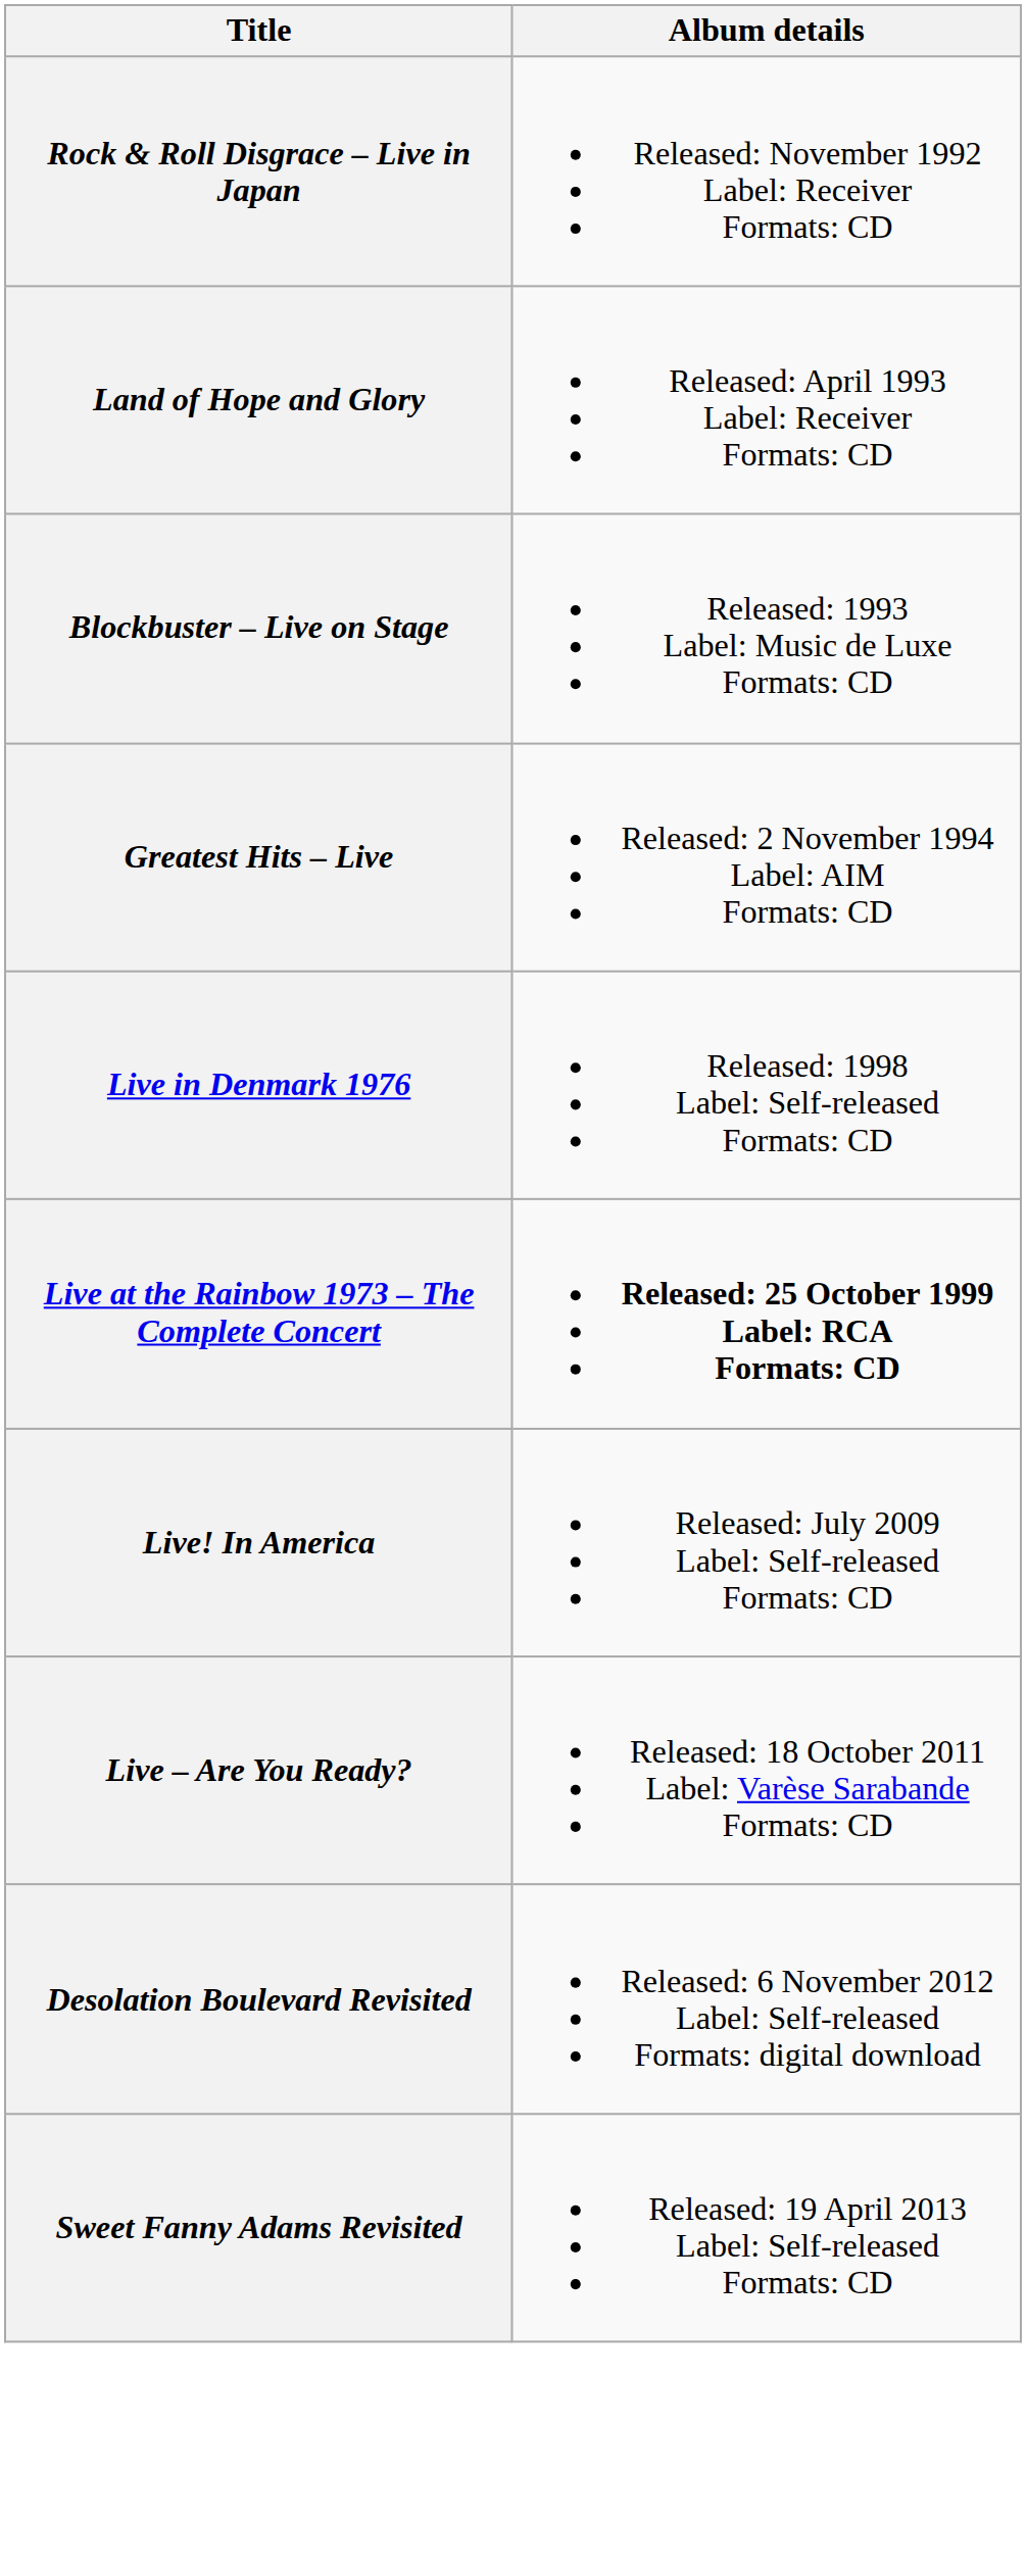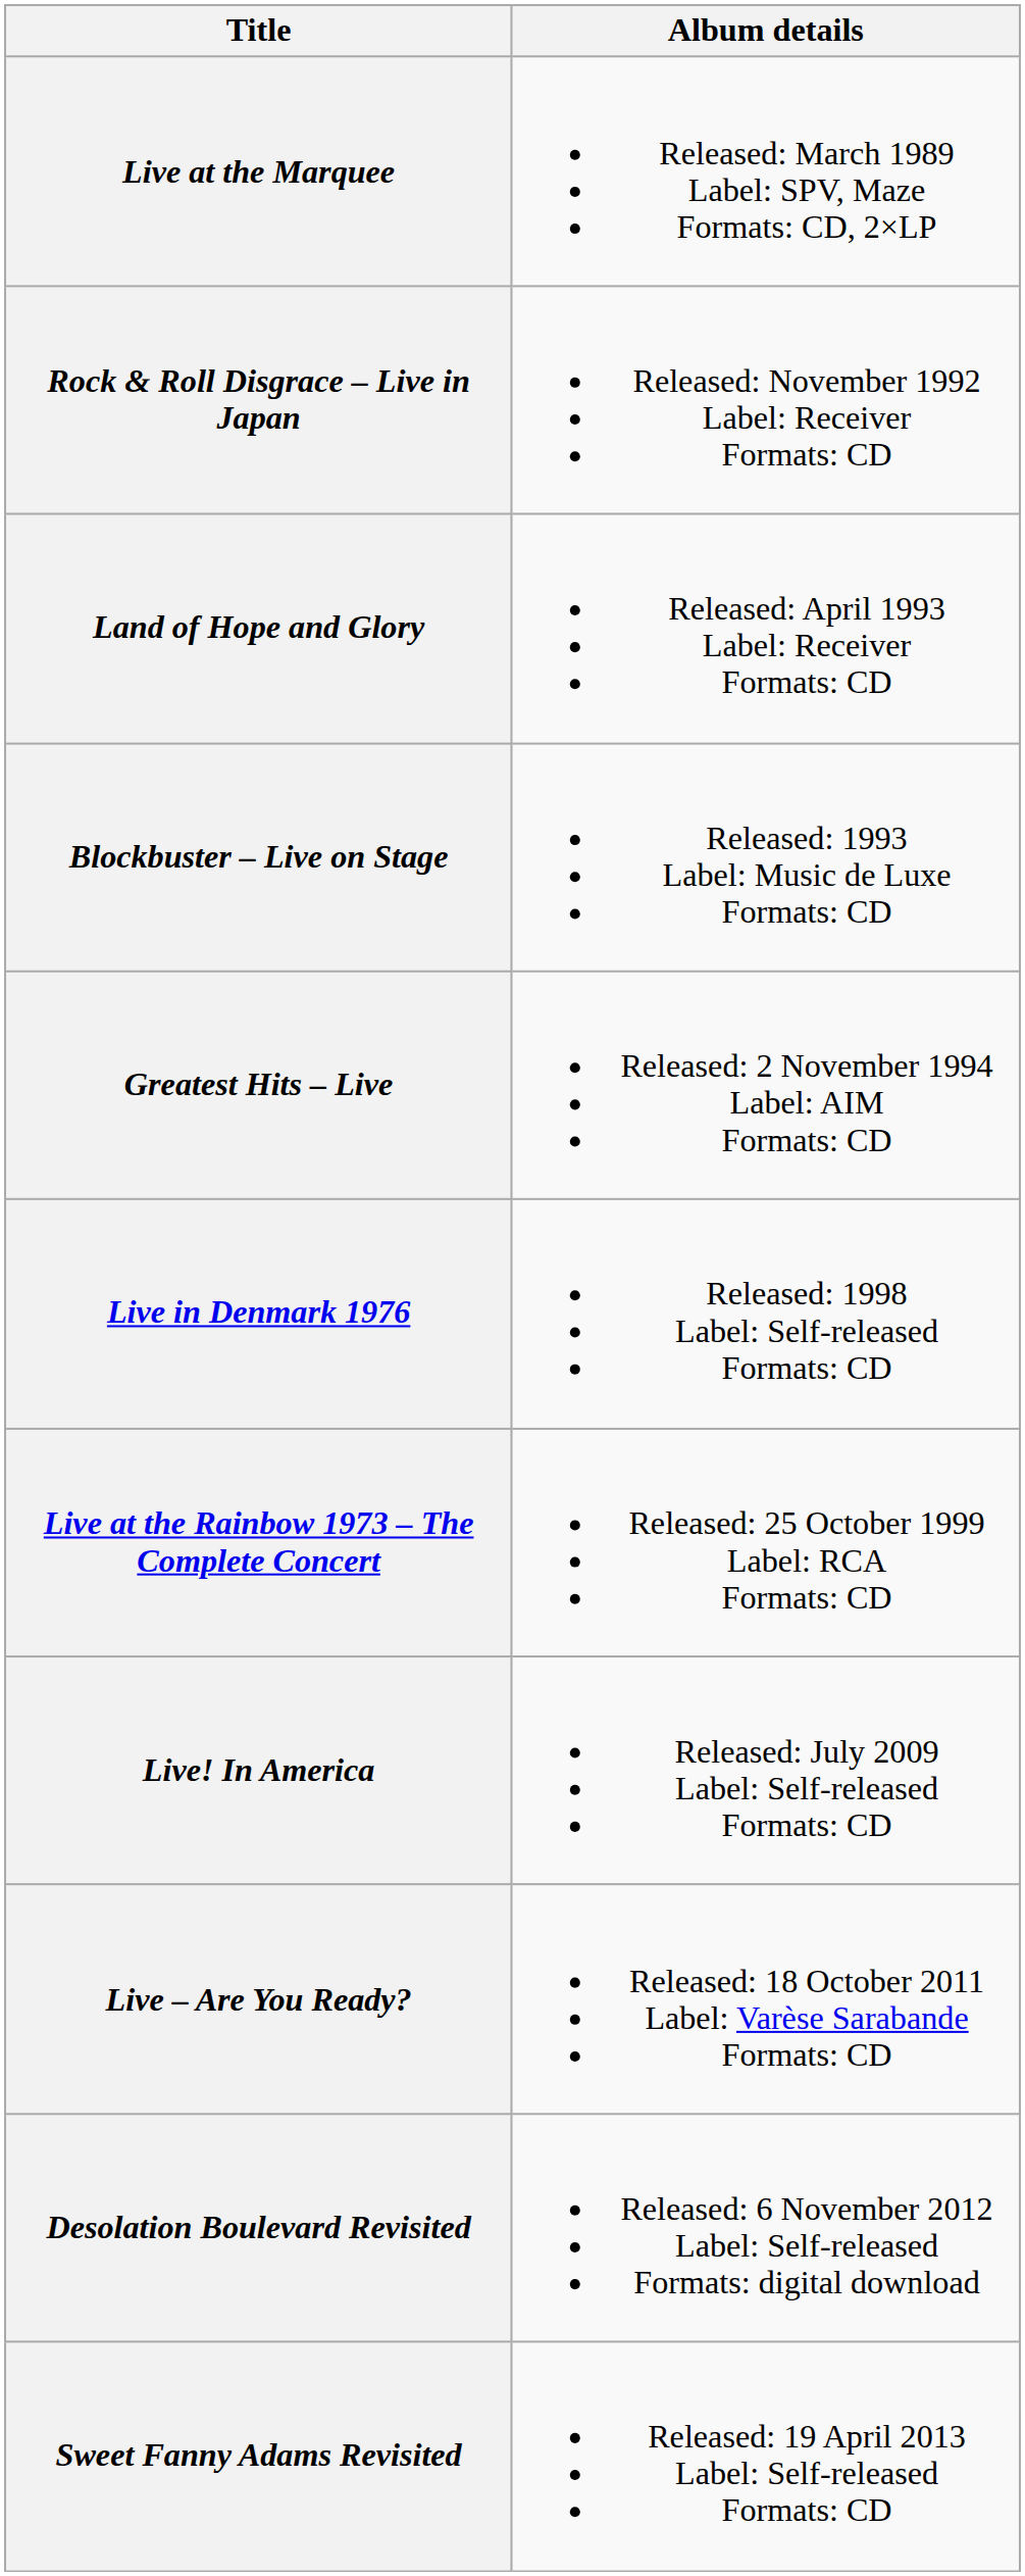 <table class="wikitable plainrowheaders" style="text-align:center;">
 <tr>
 <th scope="col" style="width:15em;">Title</th>
 <th scope="col" style="width:15em;">Album details</th>
+</tr>
+<tr>
+<th scope="row"><em>Live at the Marquee</em></th>
+<td><br><ul><li>Released: March 1989</li><li>Label: SPV, Maze</li><li>Formats: CD, 2×LP</li></ul></td>
 </tr>
 <tr>
 <th scope="row"><em>Rock & Roll Disgrace – Live in Japan</em></th>
 <td><br><ul><li>Released: November 1992</li><li>Label: Receiver</li><li>Formats: CD</li></ul></td>
 </tr>
 <tr>
 <th scope="row"><em>Land of Hope and Glory</em></th>
 <td><br><ul><li>Released: April 1993</li><li>Label: Receiver</li><li>Formats: CD</li></ul></td>
 </tr>
 <tr>
 <th scope="row"><em>Blockbuster – Live on Stage</em></th>
 <td><br><ul><li>Released: 1993</li><li>Label: Music de Luxe</li><li>Formats: CD</li></ul></td>
 </tr>
 <tr>
 <th scope="row"><em>Greatest Hits – Live</em></th>
 <td><br><ul><li>Released: 2 November 1994</li><li>Label: AIM</li><li>Formats: CD</li></ul></td>
 </tr>
 <tr>
 <th scope="row"><em><a href='#'>Live in Denmark 1976</a></em></th>
 <td><br><ul><li>Released: 1998</li><li>Label: Self-released</li><li>Formats: CD</li></ul></td>
 </tr>
 <tr>
 <th scope="row"><em><a href='#'>Live at the Rainbow 1973 – The Complete Concert</a></em></th>
-<td><strong><br><ul><li>Released: 25 October 1999</li><li>Label: RCA</li><li>Formats: CD</li></ul></strong></td>
+<td><br><ul><li>Released: 25 October 1999</li><li>Label: RCA</li><li>Formats: CD</li></ul></td>
 </tr>
 <tr>
 <th scope="row"><em>Live! In America</em></th>
 <td><br><ul><li>Released: July 2009</li><li>Label: Self-released</li><li>Formats: CD</li></ul></td>
 </tr>
 <tr>
 <th scope="row"><em>Live – Are You Ready?</em></th>
 <td><br><ul><li>Released: 18 October 2011</li><li>Label: <a href='#'>Varèse Sarabande</a></li><li>Formats: CD</li></ul></td>
 </tr>
 <tr>
 <th scope="row"><em>Desolation Boulevard Revisited</em></th>
 <td><br><ul><li>Released: 6 November 2012</li><li>Label: Self-released</li><li>Formats: digital download</li></ul></td>
 </tr>
 <tr>
 <th scope="row"><em>Sweet Fanny Adams Revisited</em></th>
 <td><br><ul><li>Released: 19 April 2013</li><li>Label: Self-released</li><li>Formats: CD</li></ul></td>
 </tr>
 </table>
